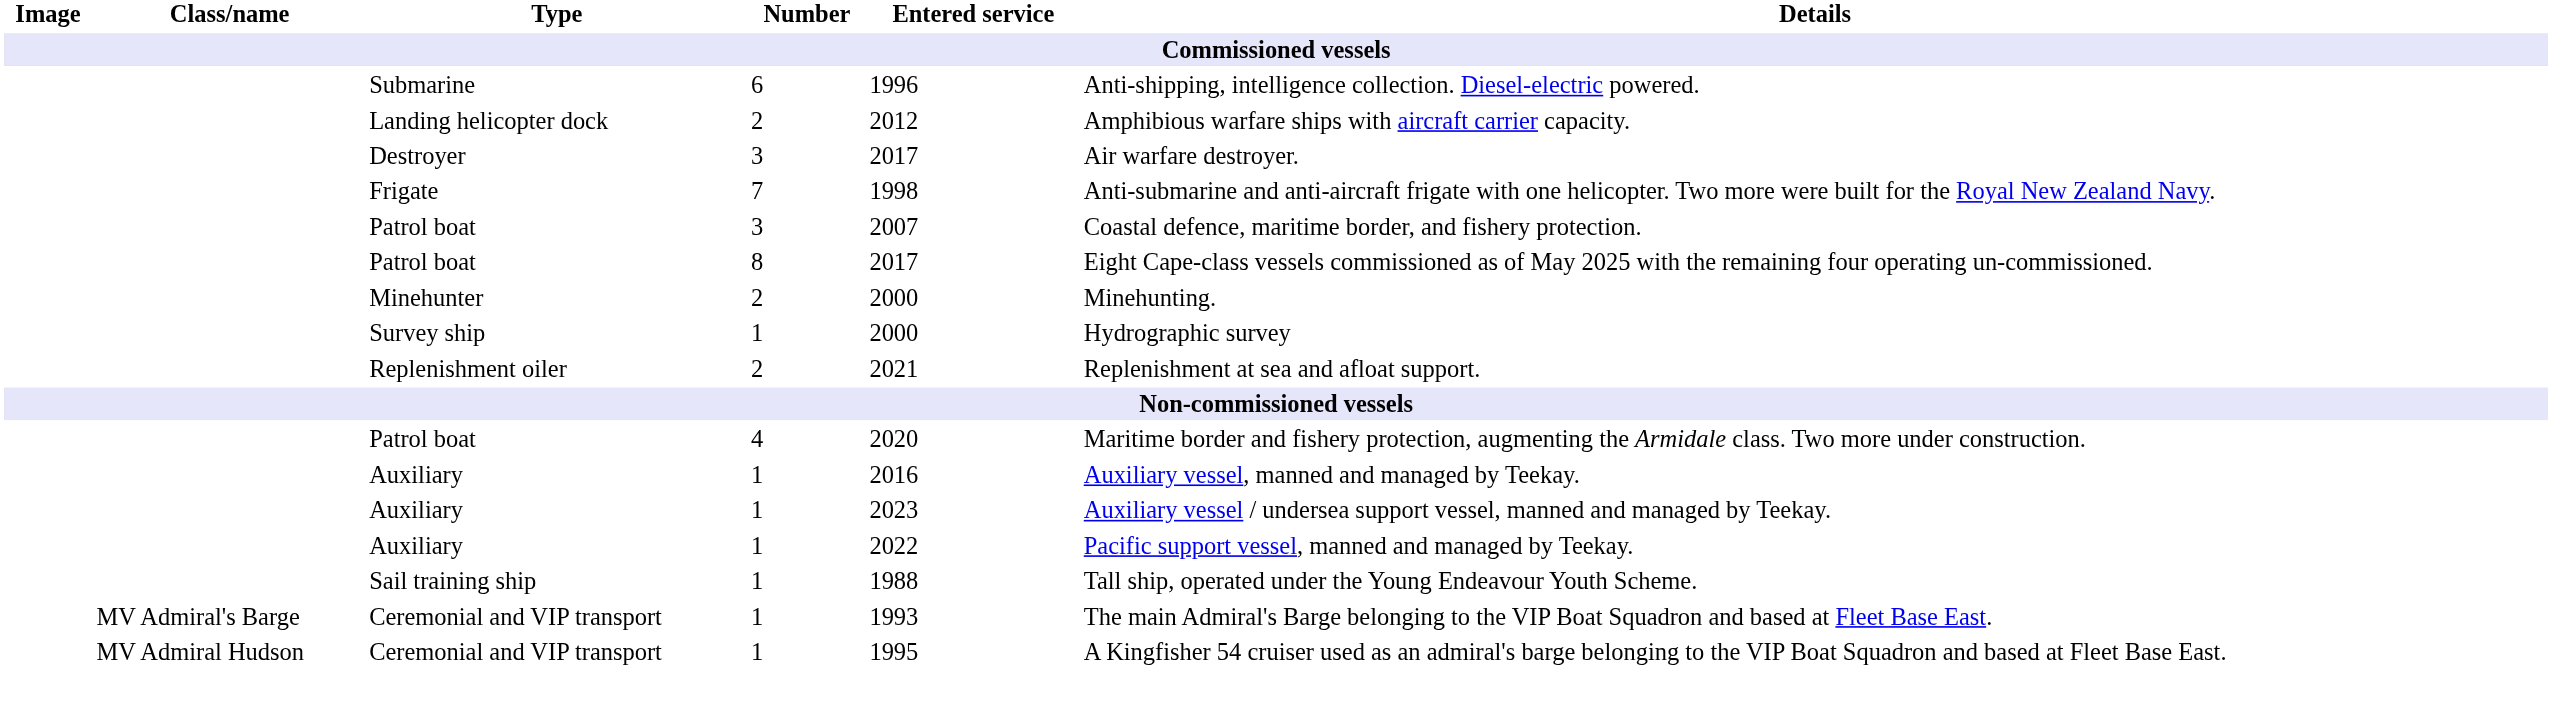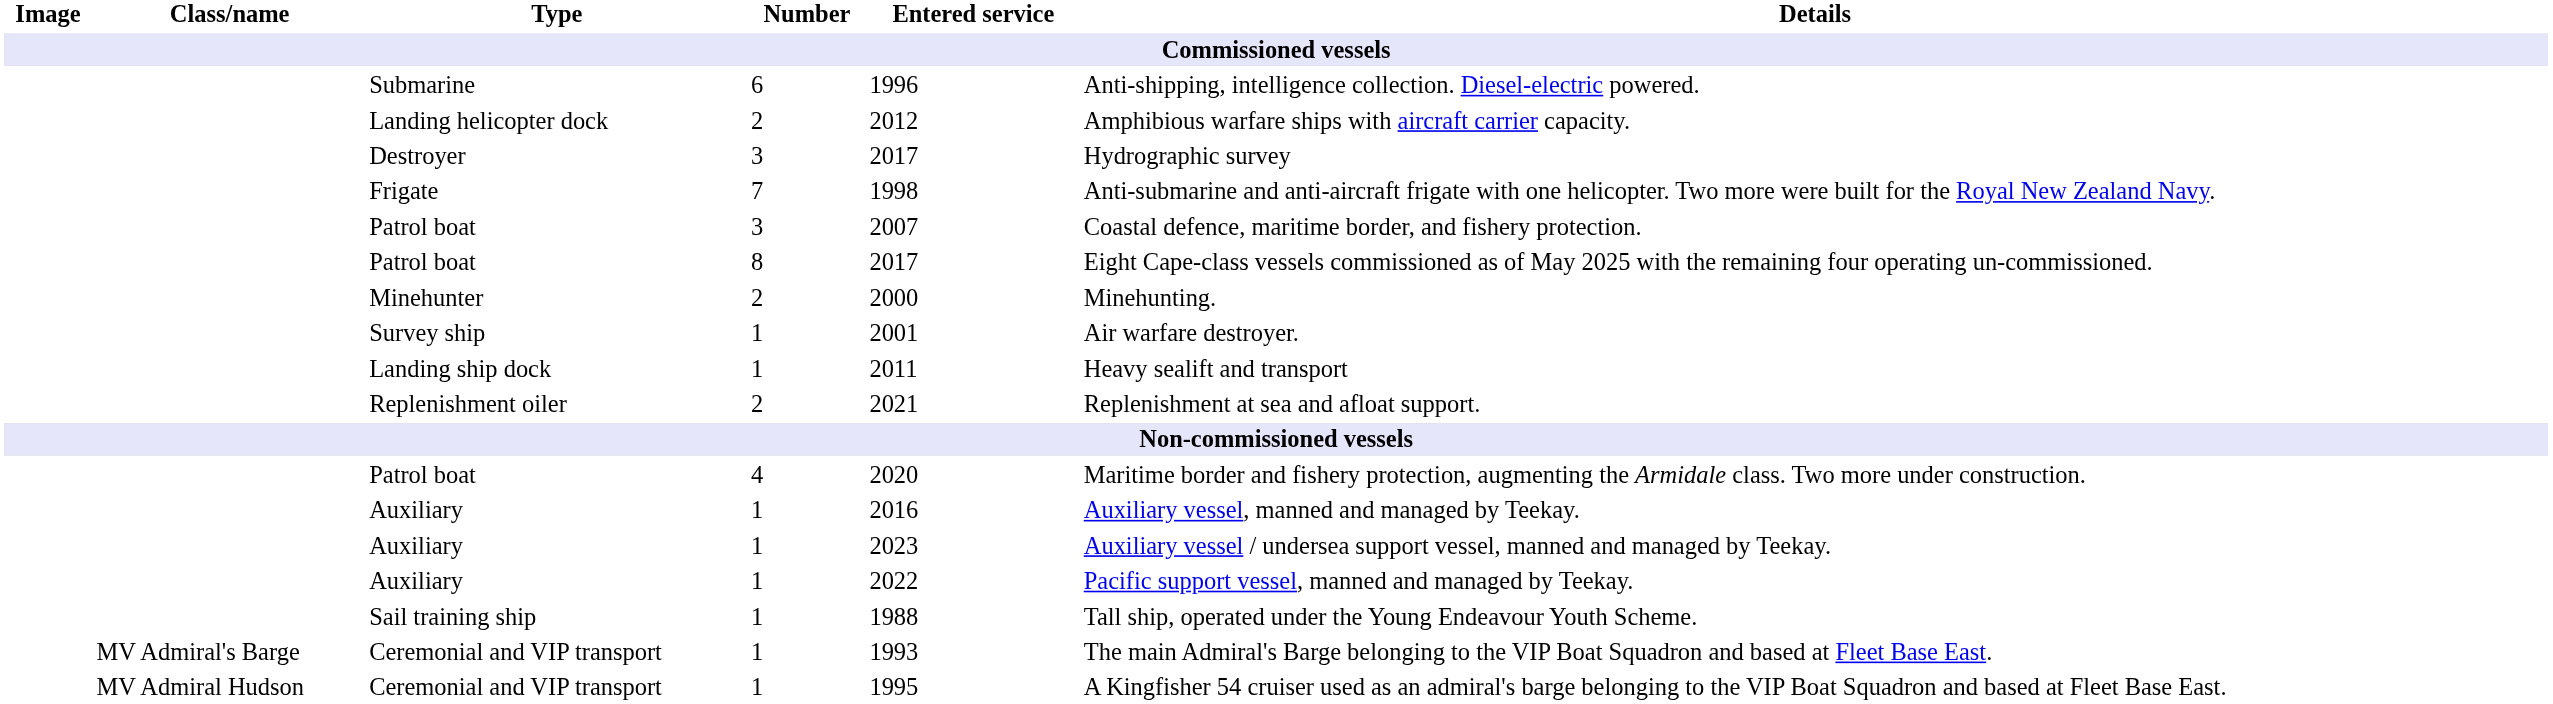 <table class="toccolours" style="width: 100%; font-size:95%;">
 <tr>
 <th>Image</th>
 <th>Class/name</th>
 <th>Type</th>
 <th>Number</th>
 <th>Entered service</th>
 <th>Details</th>
 </tr>
 <tr style="background:#ccc;">
 <th colspan="6"  style="background:lavender">Commissioned vessels</th>
 </tr>
 <tr>
 <td></td>
 <td></td>
 <td>Submarine</td>
 <td>6</td>
 <td>1996</td>
 <td>Anti-shipping, intelligence collection. <a href='#'>Diesel-electric</a> powered.</td>
 </tr>
 <tr>
 <td></td>
 <td></td>
 <td>Landing helicopter dock</td>
 <td>2</td>
 <td>2012</td>
 <td>Amphibious warfare ships with <a href='#'>aircraft carrier</a> capacity.</td>
 </tr>
 <tr>
 <td></td>
 <td></td>
 <td>Destroyer</td>
 <td>3</td>
 <td>2017</td>
-<td>Air warfare destroyer.</td>
+<td>Hydrographic survey</td>
 </tr>
 <tr>
 <td></td>
 <td></td>
 <td>Frigate</td>
 <td>7</td>
 <td>1998</td>
 <td>Anti-submarine and anti-aircraft frigate with one helicopter. Two more were built for the <a href='#'>Royal New Zealand Navy</a>.</td>
 </tr>
 <tr>
 <td></td>
 <td></td>
 <td>Patrol boat</td>
 <td>3</td>
 <td>2007</td>
 <td>Coastal defence, maritime border, and fishery protection.</td>
 </tr>
 <tr>
 <td></td>
 <td></td>
 <td>Patrol boat</td>
 <td>8</td>
 <td>2017</td>
 <td>Eight Cape-class vessels commissioned as of May 2025 with the remaining four operating un-commissioned.</td>
 </tr>
 <tr>
 <td></td>
 <td></td>
 <td>Minehunter</td>
 <td>2</td>
 <td>2000</td>
 <td>Minehunting.</td>
 </tr>
 <tr>
 <td></td>
 <td></td>
 <td>Survey ship</td>
 <td>1</td>
-<td>2000</td>
-<td>Hydrographic survey</td>
+<td>2001</td>
+<td>Air warfare destroyer.</td>
+</tr>
+<tr>
+<td></td>
+<td></td>
+<td>Landing ship dock</td>
+<td>1</td>
+<td>2011</td>
+<td>Heavy sealift and transport</td>
 </tr>
 <tr>
 <td></td>
 <td></td>
 <td>Replenishment oiler</td>
 <td>2</td>
 <td>2021</td>
 <td>Replenishment at sea and afloat support.</td>
 </tr>
 <tr style="background:#ccc;">
 <th colspan="6" style="background:lavender">Non-commissioned vessels</th>
 </tr>
 <tr>
 <td></td>
 <td></td>
 <td>Patrol boat</td>
 <td>4</td>
 <td>2020</td>
 <td>Maritime border and fishery protection, augmenting the <em>Armidale</em> class. Two more under construction.</td>
 </tr>
 <tr>
 <td></td>
 <td></td>
 <td>Auxiliary</td>
 <td>1</td>
 <td>2016</td>
 <td><a href='#'>Auxiliary vessel</a>, manned and managed by Teekay.</td>
 </tr>
 <tr>
 <td></td>
 <td></td>
 <td>Auxiliary</td>
 <td>1</td>
 <td>2023</td>
 <td><a href='#'>Auxiliary vessel</a> / undersea support vessel, manned and managed by Teekay.</td>
 </tr>
 <tr>
 <td></td>
 <td></td>
 <td>Auxiliary</td>
 <td>1</td>
 <td>2022</td>
 <td><a href='#'>Pacific support vessel</a>, manned and managed by Teekay.</td>
 </tr>
 <tr>
 <td></td>
 <td></td>
 <td>Sail training ship</td>
 <td>1</td>
 <td>1988</td>
 <td>Tall ship, operated under the Young Endeavour Youth Scheme.</td>
 </tr>
 <tr>
 <td></td>
 <td>MV Admiral's Barge</td>
 <td>Ceremonial and VIP transport</td>
 <td>1</td>
 <td>1993</td>
 <td>The main Admiral's Barge belonging to the VIP Boat Squadron and based at <a href='#'>Fleet Base East</a>.</td>
 </tr>
 <tr>
 <td></td>
 <td>MV Admiral Hudson</td>
 <td>Ceremonial and VIP transport</td>
 <td>1</td>
 <td>1995</td>
 <td>A Kingfisher 54 cruiser used as an admiral's barge belonging to the VIP Boat Squadron and based at Fleet Base East.</td>
 </tr>
 </table>
